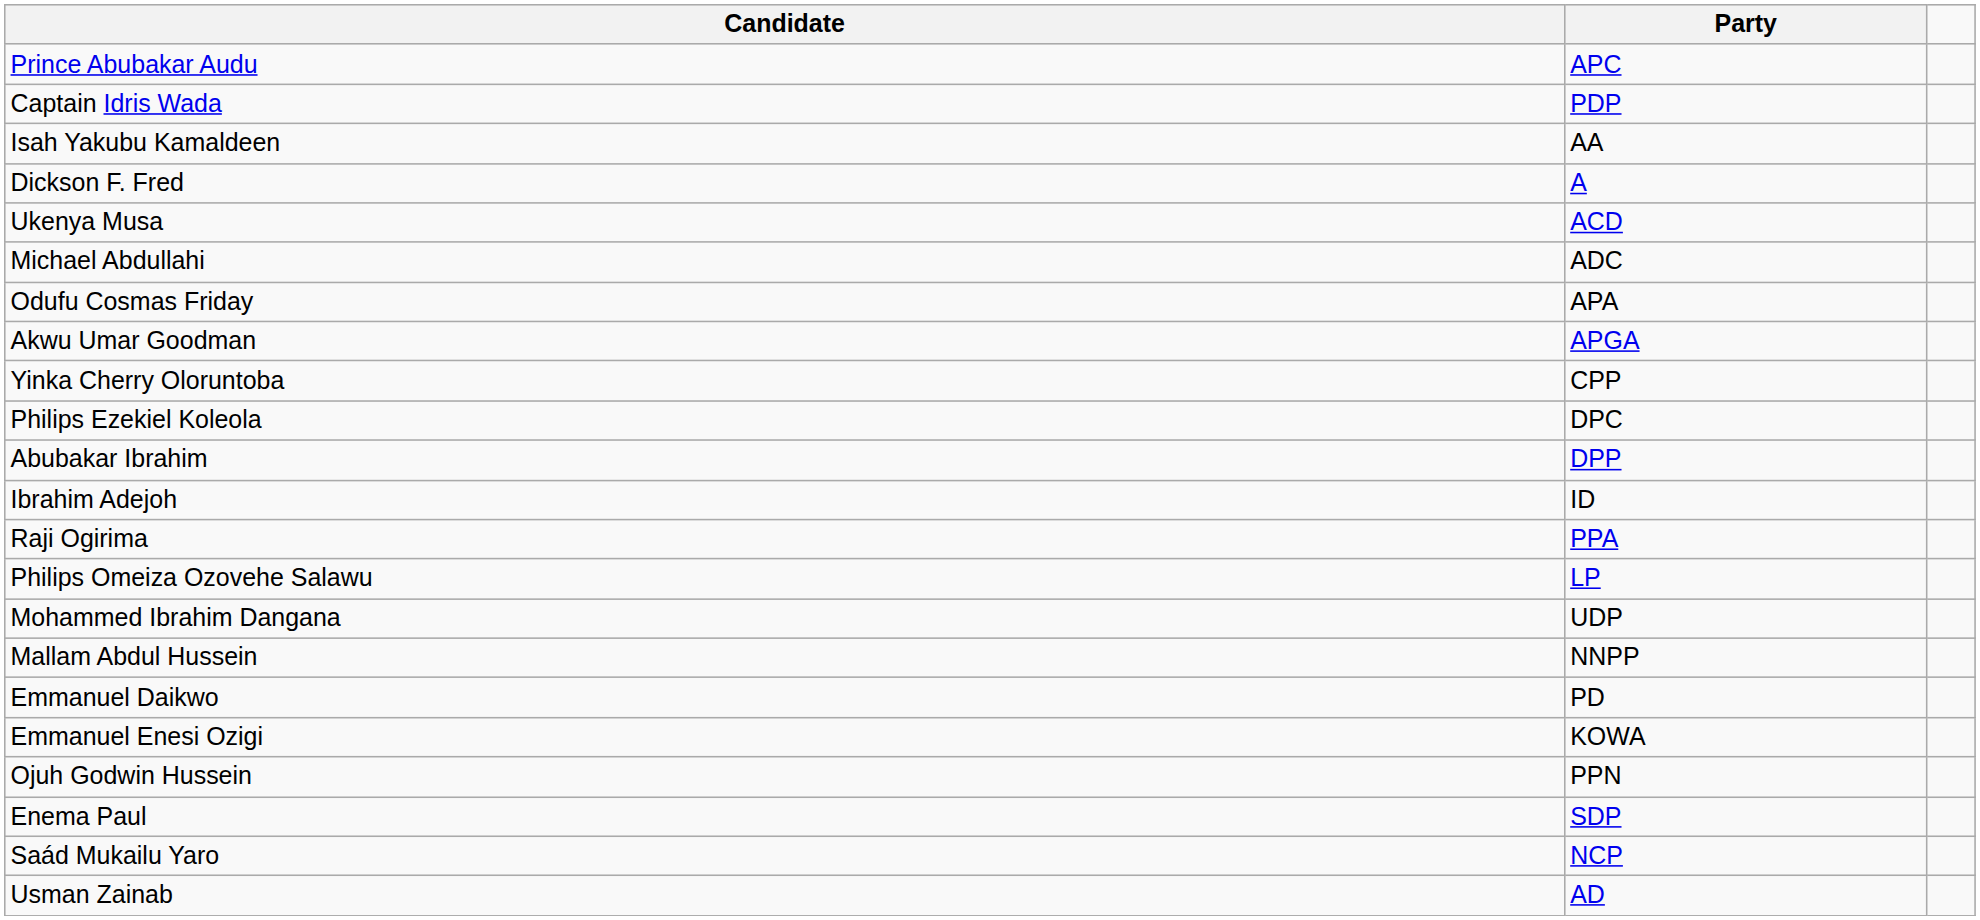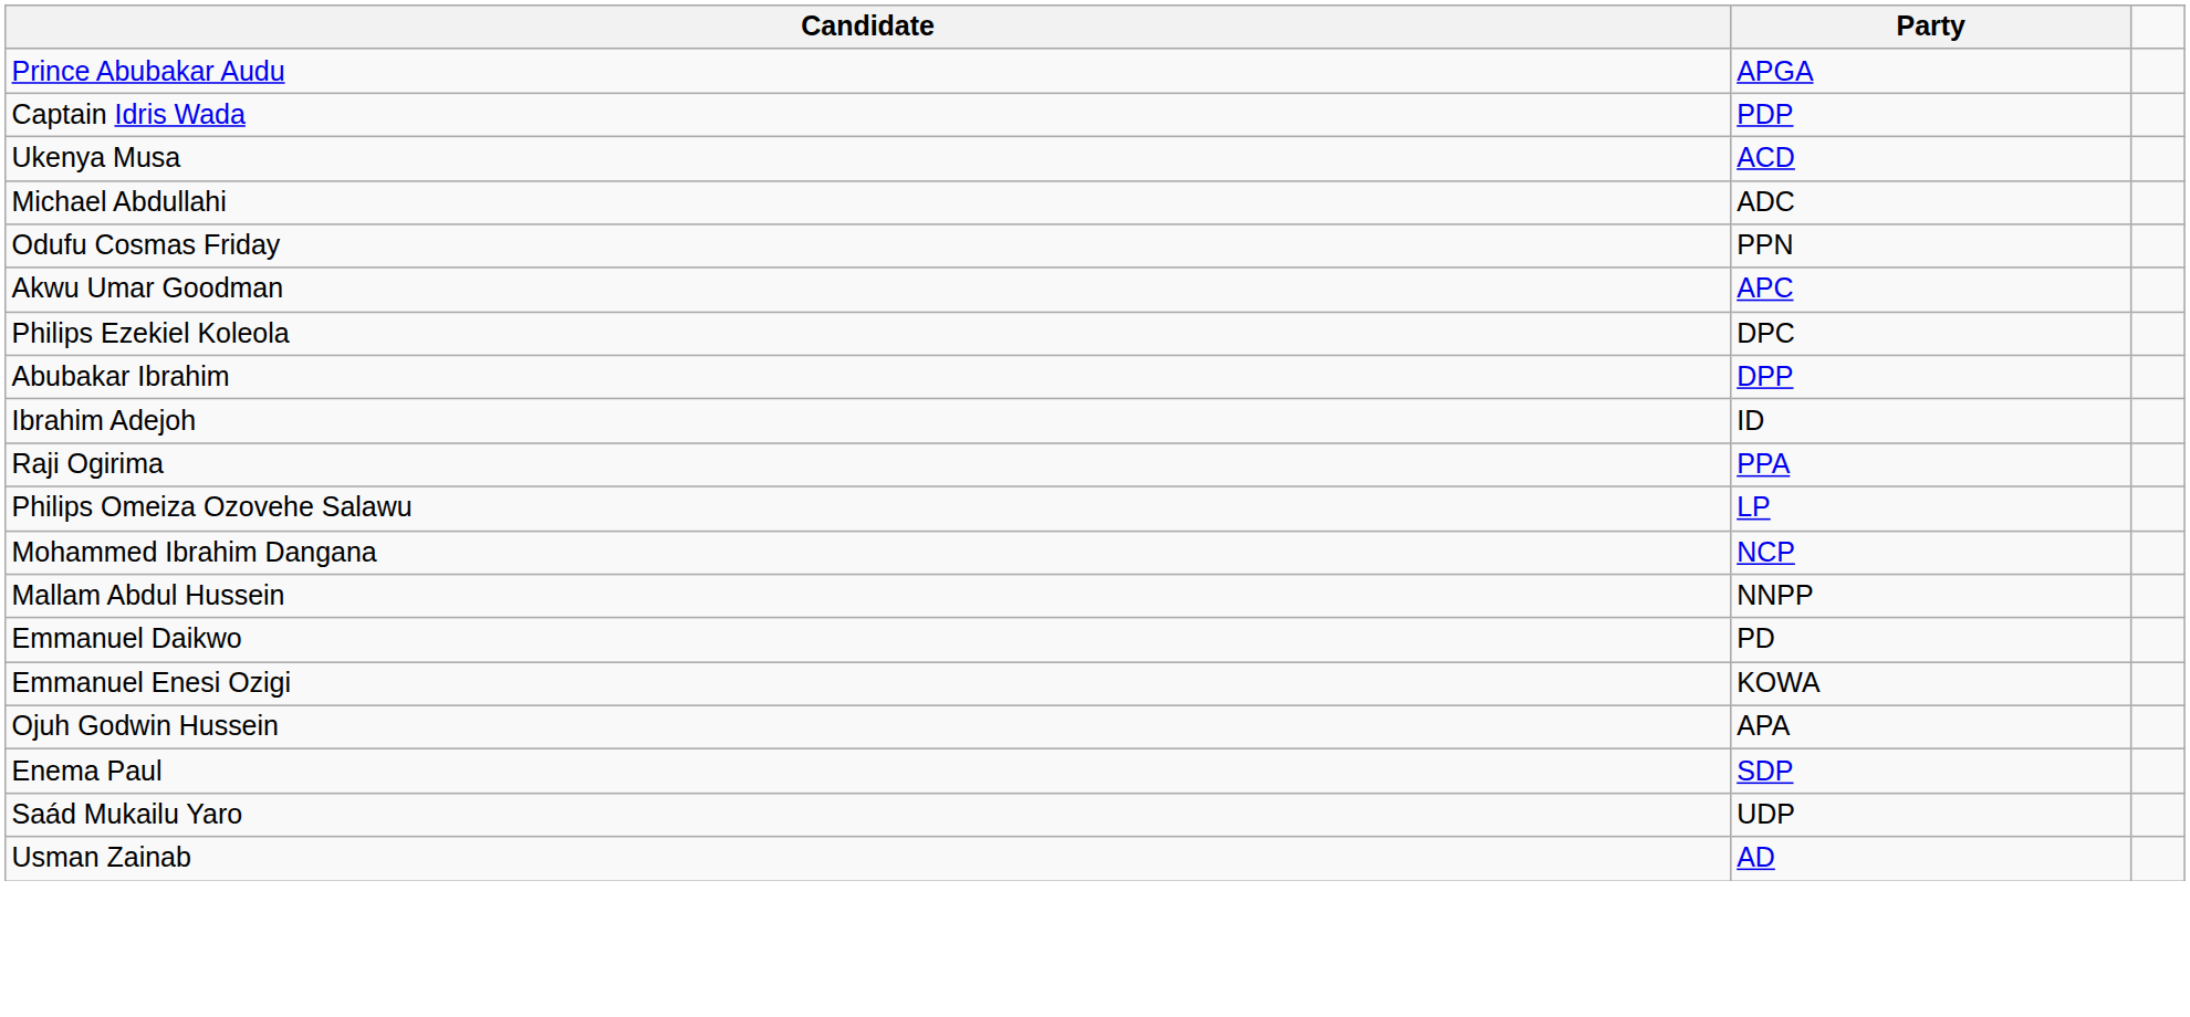 <table class="wikitable" border="1" style="width:100%; margin:auto; text-align:left">
 <tr>
 <th>Candidate</th>
 <th>Party</th>
 </tr>
 <tr -valign="top">
 <td><a href='#'>Prince Abubakar Audu</a></td>
-<td><a href='#'>APC</a></td>
+<td><a href='#'>APGA</a></td>
 <td></td>
 </tr>
 <tr -valign="top">
 <td>Captain <a href='#'>Idris Wada</a></td>
 <td><a href='#'>PDP</a></td>
-<td></td>
-</tr>
-<tr -valign="top">
-<td>Isah Yakubu Kamaldeen</td>
-<td ACTION ALLIANCE>AA</td>
-<td></td>
-</tr>
-<tr -valign="top">
-<td>Dickson F. Fred</td>
-<td><a href='#'>A</a></td>
 <td></td>
 </tr>
 <tr -valign="top">
 <td>Ukenya Musa</td>
 <td><a href='#'>ACD</a></td>
 <td></td>
 </tr>
 <tr -valign="top">
 <td>Michael Abdullahi</td>
 <td African Democratic Congress>ADC</td>
 <td></td>
 </tr>
 <tr -valign="top">
 <td>Odufu Cosmas Friday</td>
-<td African Peoples Alliance>APA</td>
+<td Peoples Party of Nigeria>PPN</td>
 <td></td>
 </tr>
 <tr -valign="top">
 <td>Akwu Umar Goodman</td>
-<td><a href='#'>APGA</a></td>
-<td></td>
-</tr>
-<tr -valign="top">
-<td>Yinka Cherry Oloruntoba</td>
-<td Citizens Popular Party>CPP</td>
+<td><a href='#'>APC</a></td>
 <td></td>
 </tr>
 <tr -valign="top">
 <td>Philips Ezekiel Koleola</td>
 <td Democratic Peoples Congress>DPC</td>
 <td></td>
 </tr>
 <tr -valign="top">
 <td>Abubakar Ibrahim</td>
 <td><a href='#'>DPP</a></td>
 <td></td>
 </tr>
 <tr -valign="top">
 <td>Ibrahim Adejoh</td>
 <td Independent Democrats (Nigeria)>ID</td>
 <td></td>
 </tr>
 <tr -valign="top">
 <td>Raji Ogirima</td>
 <td><a href='#'>PPA</a></td>
 <td></td>
 </tr>
 <tr -valign="top">
 <td>Philips Omeiza Ozovehe Salawu</td>
 <td><a href='#'>LP</a></td>
 <td></td>
 </tr>
 <tr -valign="top">
 <td>Mohammed Ibrahim Dangana</td>
-<td United Democratic Party (Nigeria)>UDP</td>
+<td><a href='#'>NCP</a></td>
 <td></td>
 </tr>
 <tr -valign="top">
 <td>Mallam Abdul Hussein</td>
 <td New Nigeria Peoples Party>NNPP</td>
 <td></td>
 </tr>
 <tr -valign="top">
 <td>Emmanuel Daikwo</td>
 <td People for Democratic Change>PD</td>
 <td></td>
 </tr>
 <tr -valign="top">
 <td>Emmanuel Enesi Ozigi</td>
 <td>KOWA</td>
 <td></td>
 </tr>
 <tr -valign="top">
 <td>Ojuh Godwin Hussein</td>
-<td Peoples Party of Nigeria>PPN</td>
+<td African Peoples Alliance>APA</td>
 <td></td>
 </tr>
 <tr -valign="top">
 <td>Enema Paul</td>
 <td><a href='#'>SDP</a></td>
 <td></td>
 </tr>
 <tr -valign="top">
 <td>Saád Mukailu Yaro</td>
-<td><a href='#'>NCP</a></td>
+<td United Democratic Party (Nigeria)>UDP</td>
 <td></td>
 </tr>
 <tr -valign="top">
 <td>Usman Zainab</td>
 <td><a href='#'>AD</a></td>
 </tr>
 </table>
